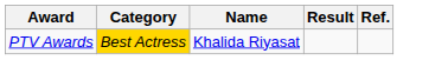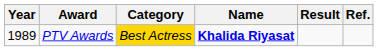 <table class="wikitable">
 <tr>
+<th>Year</th>
 <th>Award</th>
 <th>Category</th>
 <th>Name</th>
 <th>Result</th>
 <th>Ref.</th>
 </tr>
 <tr>
+<td>1989</td>
 <td><em><a href='#'>PTV Awards</a></em></td>
 <td style="background: gold;"><em>Best Actress</em></td>
-<td><a href='#'>Khalida Riyasat</a></td>
+<td><strong><a href='#'>Khalida Riyasat</a></strong></td>
 <td></td>
 <td></td>
 </tr>
 </table>
